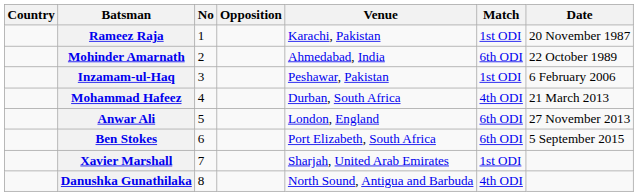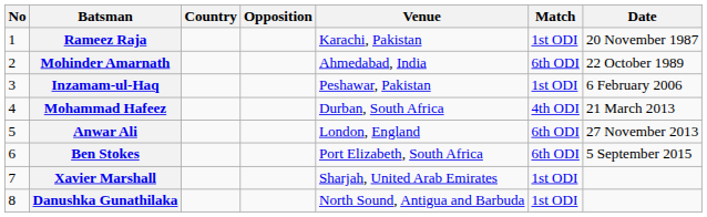 <table class="wikitable sortable plainrowheaders">
 <tr>
+<th>No</th>
+<th>Batsman</th>
 <th>Country</th>
-<th>Batsman</th>
-<th>No</th>
 <th>Opposition</th>
 <th>Venue</th>
 <th>Match</th>
 <th>Date</th>
 </tr>
 <tr>
+<td>1</td>
+<th scope="row"><a href='#'>Rameez Raja</a></th>
 <td></td>
-<th scope="row"><a href='#'>Rameez Raja</a></th>
-<td>1</td>
 <td></td>
 <td> <a href='#'>Karachi</a>, <a href='#'>Pakistan</a></td>
 <td><a href='#'>1st ODI</a></td>
 <td>20 November 1987</td>
 </tr>
 <tr>
+<td>2</td>
+<th scope="row"><a href='#'>Mohinder Amarnath</a></th>
 <td></td>
-<th scope="row"><a href='#'>Mohinder Amarnath</a></th>
-<td>2</td>
 <td></td>
 <td> <a href='#'>Ahmedabad</a>, <a href='#'>India</a></td>
 <td><a href='#'>6th ODI</a></td>
 <td>22 October 1989</td>
 </tr>
 <tr>
+<td>3</td>
+<th scope="row"><a href='#'>Inzamam-ul-Haq</a></th>
 <td></td>
-<th scope="row"><a href='#'>Inzamam-ul-Haq</a></th>
-<td>3</td>
 <td></td>
 <td> <a href='#'>Peshawar</a>, <a href='#'>Pakistan</a></td>
 <td><a href='#'>1st ODI</a></td>
 <td>6 February 2006</td>
 </tr>
 <tr>
+<td>4</td>
+<th scope="row"><a href='#'>Mohammad Hafeez</a></th>
 <td></td>
-<th scope="row"><a href='#'>Mohammad Hafeez</a></th>
-<td>4</td>
 <td></td>
 <td> <a href='#'>Durban</a>, <a href='#'>South Africa</a></td>
 <td><a href='#'>4th ODI</a></td>
 <td>21 March 2013</td>
 </tr>
 <tr>
+<td>5</td>
+<th scope="row"><a href='#'>Anwar Ali</a></th>
 <td></td>
-<th scope="row"><a href='#'>Anwar Ali</a></th>
-<td>5</td>
 <td></td>
 <td> <a href='#'>London</a>, <a href='#'>England</a></td>
 <td><a href='#'>6th ODI</a></td>
 <td>27 November 2013</td>
 </tr>
 <tr>
+<td>6</td>
+<th scope="row"><a href='#'>Ben Stokes</a></th>
 <td></td>
-<th scope="row"><a href='#'>Ben Stokes</a></th>
-<td>6</td>
 <td></td>
 <td> <a href='#'>Port Elizabeth</a>, <a href='#'>South Africa</a></td>
 <td><a href='#'>6th ODI</a></td>
 <td>5 September 2015</td>
 </tr>
 <tr>
+<td>7</td>
+<th scope="row"><a href='#'>Xavier Marshall</a></th>
 <td></td>
-<th scope="row"><a href='#'>Xavier Marshall</a></th>
-<td>7</td>
 <td></td>
 <td> <a href='#'>Sharjah</a>, <a href='#'>United Arab Emirates</a></td>
 <td><a href='#'>1st ODI</a></td>
 <td></td>
 </tr>
 <tr>
+<td>8</td>
+<th scope="row"><a href='#'>Danushka Gunathilaka</a></th>
 <td></td>
-<th scope="row"><a href='#'>Danushka Gunathilaka</a></th>
-<td>8</td>
 <td></td>
 <td> <a href='#'>North Sound</a>, <a href='#'>Antigua and Barbuda</a></td>
-<td><a href='#'>4th ODI</a></td>
+<td><a href='#'>1st ODI</a></td>
 <td></td>
 </tr>
 </table>
